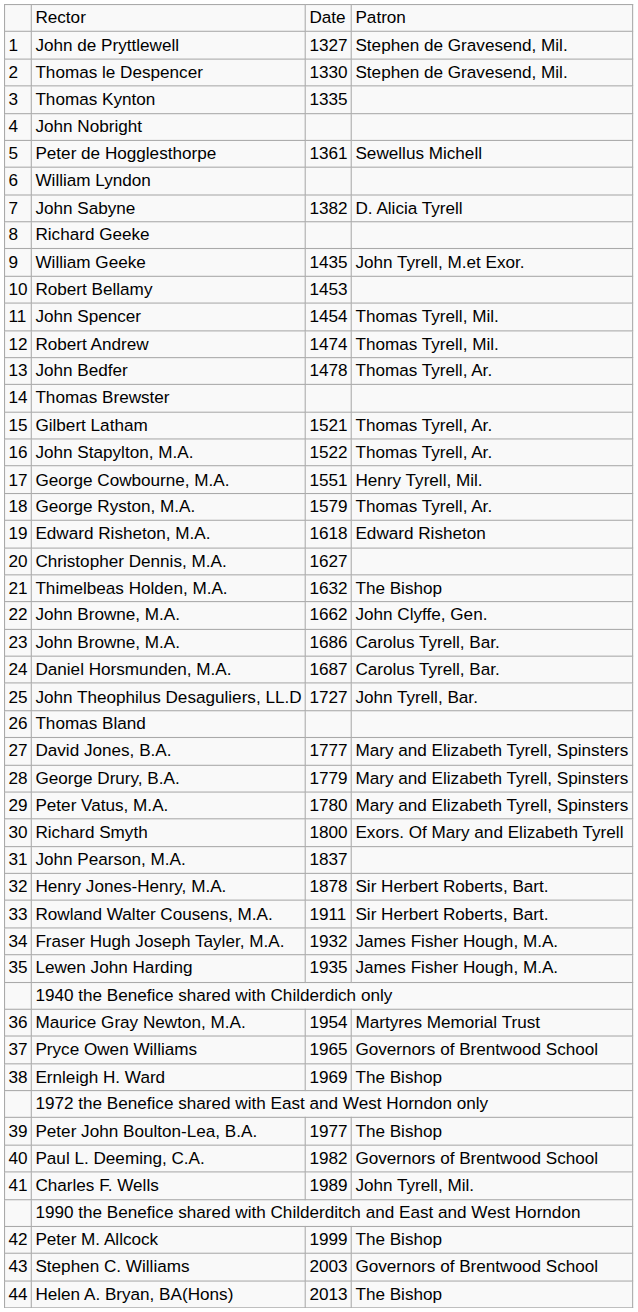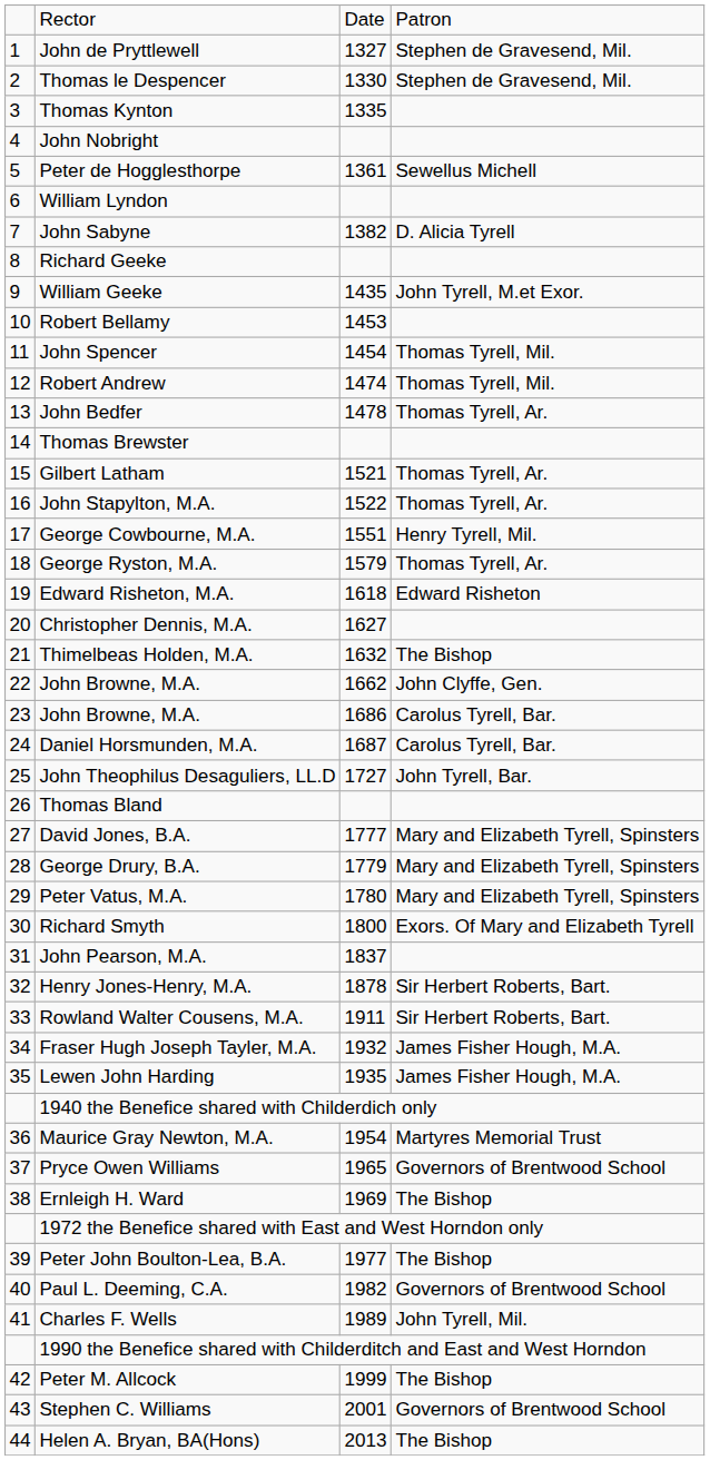 <table class="wikitable">
 <tr>
 <td></td>
 <td>Rector</td>
 <td>Date</td>
 <td>Patron</td>
 </tr>
 <tr>
 <td>1</td>
 <td>John de Pryttlewell</td>
 <td>1327</td>
 <td>Stephen de Gravesend, Mil.</td>
 </tr>
 <tr>
 <td>2</td>
 <td>Thomas le Despencer</td>
 <td>1330</td>
 <td>Stephen de Gravesend, Mil.</td>
 </tr>
 <tr>
 <td>3</td>
 <td>Thomas Kynton</td>
 <td>1335</td>
 <td></td>
 </tr>
 <tr>
 <td>4</td>
 <td>John Nobright</td>
 <td></td>
 <td></td>
 </tr>
 <tr>
 <td>5</td>
 <td>Peter de Hogglesthorpe</td>
 <td>1361</td>
 <td>Sewellus Michell</td>
 </tr>
 <tr>
 <td>6</td>
 <td>William Lyndon</td>
 <td></td>
 <td></td>
 </tr>
 <tr>
 <td>7</td>
 <td>John Sabyne</td>
 <td>1382</td>
 <td>D. Alicia Tyrell</td>
 </tr>
 <tr>
 <td>8</td>
 <td>Richard Geeke</td>
 <td></td>
 <td></td>
 </tr>
 <tr>
 <td>9</td>
 <td>William Geeke</td>
 <td>1435</td>
 <td>John Tyrell, M.et Exor.</td>
 </tr>
 <tr>
 <td>10</td>
 <td>Robert Bellamy</td>
 <td>1453</td>
 <td></td>
 </tr>
 <tr>
 <td>11</td>
 <td>John Spencer</td>
 <td>1454</td>
 <td>Thomas Tyrell, Mil.</td>
 </tr>
 <tr>
 <td>12</td>
 <td>Robert Andrew</td>
 <td>1474</td>
 <td>Thomas Tyrell, Mil.</td>
 </tr>
 <tr>
 <td>13</td>
 <td>John Bedfer</td>
 <td>1478</td>
 <td>Thomas Tyrell, Ar.</td>
 </tr>
 <tr>
 <td>14</td>
 <td>Thomas Brewster</td>
 <td></td>
 <td></td>
 </tr>
 <tr>
 <td>15</td>
 <td>Gilbert Latham</td>
 <td>1521</td>
 <td>Thomas Tyrell, Ar.</td>
 </tr>
 <tr>
 <td>16</td>
 <td>John Stapylton, M.A.</td>
 <td>1522</td>
 <td>Thomas Tyrell, Ar.</td>
 </tr>
 <tr>
 <td>17</td>
 <td>George Cowbourne, M.A.</td>
 <td>1551</td>
 <td>Henry Tyrell, Mil.</td>
 </tr>
 <tr>
 <td>18</td>
 <td>George Ryston, M.A.</td>
 <td>1579</td>
 <td>Thomas Tyrell, Ar.</td>
 </tr>
 <tr>
 <td>19</td>
 <td>Edward Risheton, M.A.</td>
 <td>1618</td>
 <td>Edward Risheton</td>
 </tr>
 <tr>
 <td>20</td>
 <td>Christopher Dennis, M.A.</td>
 <td>1627</td>
 <td></td>
 </tr>
 <tr>
 <td>21</td>
 <td>Thimelbeas Holden, M.A.</td>
 <td>1632</td>
 <td>The Bishop</td>
 </tr>
 <tr>
 <td>22</td>
 <td>John Browne, M.A.</td>
 <td>1662</td>
 <td>John Clyffe, Gen.</td>
 </tr>
 <tr>
 <td>23</td>
 <td>John Browne, M.A.</td>
 <td>1686</td>
 <td>Carolus Tyrell, Bar.</td>
 </tr>
 <tr>
 <td>24</td>
 <td>Daniel Horsmunden, M.A.</td>
 <td>1687</td>
 <td>Carolus Tyrell, Bar.</td>
 </tr>
 <tr>
 <td>25</td>
 <td>John Theophilus Desaguliers, LL.D</td>
 <td>1727</td>
 <td>John Tyrell, Bar.</td>
 </tr>
 <tr>
 <td>26</td>
 <td>Thomas Bland</td>
 <td></td>
 <td></td>
 </tr>
 <tr>
 <td>27</td>
 <td>David Jones, B.A.</td>
 <td>1777</td>
 <td>Mary and Elizabeth Tyrell, Spinsters</td>
 </tr>
 <tr>
 <td>28</td>
 <td>George Drury, B.A.</td>
 <td>1779</td>
 <td>Mary and Elizabeth Tyrell, Spinsters</td>
 </tr>
 <tr>
 <td>29</td>
 <td>Peter Vatus, M.A.</td>
 <td>1780</td>
 <td>Mary and Elizabeth Tyrell, Spinsters</td>
 </tr>
 <tr>
 <td>30</td>
 <td>Richard Smyth</td>
 <td>1800</td>
 <td>Exors. Of Mary and Elizabeth Tyrell</td>
 </tr>
 <tr>
 <td>31</td>
 <td>John Pearson, M.A.</td>
 <td>1837</td>
 <td></td>
 </tr>
 <tr>
 <td>32</td>
 <td>Henry Jones-Henry, M.A.</td>
 <td>1878</td>
 <td>Sir Herbert Roberts, Bart.</td>
 </tr>
 <tr>
 <td>33</td>
 <td>Rowland Walter Cousens, M.A.</td>
 <td>1911</td>
 <td>Sir Herbert Roberts, Bart.</td>
 </tr>
 <tr>
 <td>34</td>
 <td>Fraser Hugh Joseph Tayler, M.A.</td>
 <td>1932</td>
 <td>James Fisher Hough, M.A.</td>
 </tr>
 <tr>
 <td>35</td>
 <td>Lewen John Harding</td>
 <td>1935</td>
 <td>James Fisher Hough, M.A.</td>
 </tr>
 <tr>
 <td></td>
 <td colspan="3">1940 the Benefice shared with Childerdich only</td>
 </tr>
 <tr>
 <td>36</td>
 <td>Maurice Gray Newton, M.A.</td>
 <td>1954</td>
 <td>Martyres Memorial Trust</td>
 </tr>
 <tr>
 <td>37</td>
 <td>Pryce Owen Williams</td>
 <td>1965</td>
 <td>Governors of Brentwood School</td>
 </tr>
 <tr>
 <td>38</td>
 <td>Ernleigh H. Ward</td>
 <td>1969</td>
 <td>The Bishop</td>
 </tr>
 <tr>
 <td></td>
 <td colspan="3">1972 the Benefice shared with East and West Horndon  only</td>
 </tr>
 <tr>
 <td>39</td>
 <td>Peter John Boulton-Lea, B.A.</td>
 <td>1977</td>
 <td>The Bishop</td>
 </tr>
 <tr>
 <td>40</td>
 <td>Paul L. Deeming, C.A.</td>
 <td>1982</td>
 <td>Governors of Brentwood School</td>
 </tr>
 <tr>
 <td>41</td>
 <td>Charles F. Wells</td>
 <td>1989</td>
 <td>John Tyrell, Mil.</td>
 </tr>
 <tr>
 <td></td>
 <td colspan="3">1990 the Benefice shared with Childerditch and East and West  Horndon</td>
 </tr>
 <tr>
 <td>42</td>
 <td>Peter M. Allcock</td>
 <td>1999</td>
 <td>The Bishop</td>
 </tr>
 <tr>
 <td>43</td>
 <td>Stephen C. Williams</td>
-<td>2003</td>
+<td>2001</td>
 <td>Governors of Brentwood School</td>
 </tr>
 <tr>
 <td>44</td>
 <td>Helen A. Bryan, BA(Hons)</td>
 <td>2013</td>
 <td>The Bishop</td>
 </tr>
 </table>
